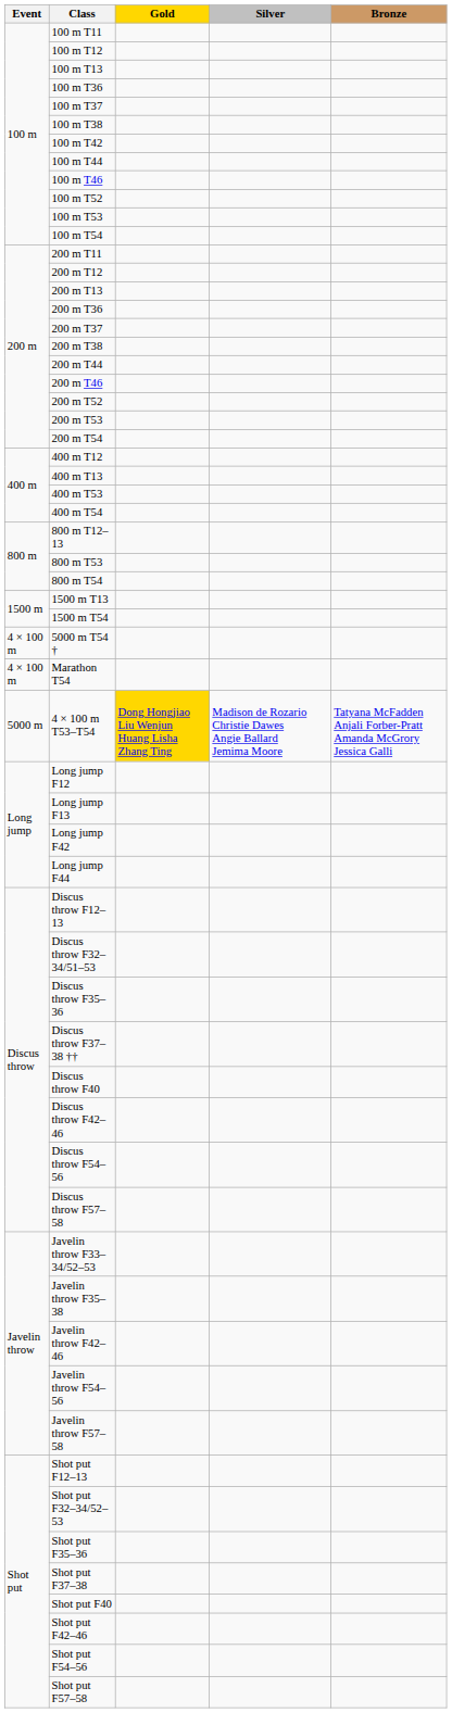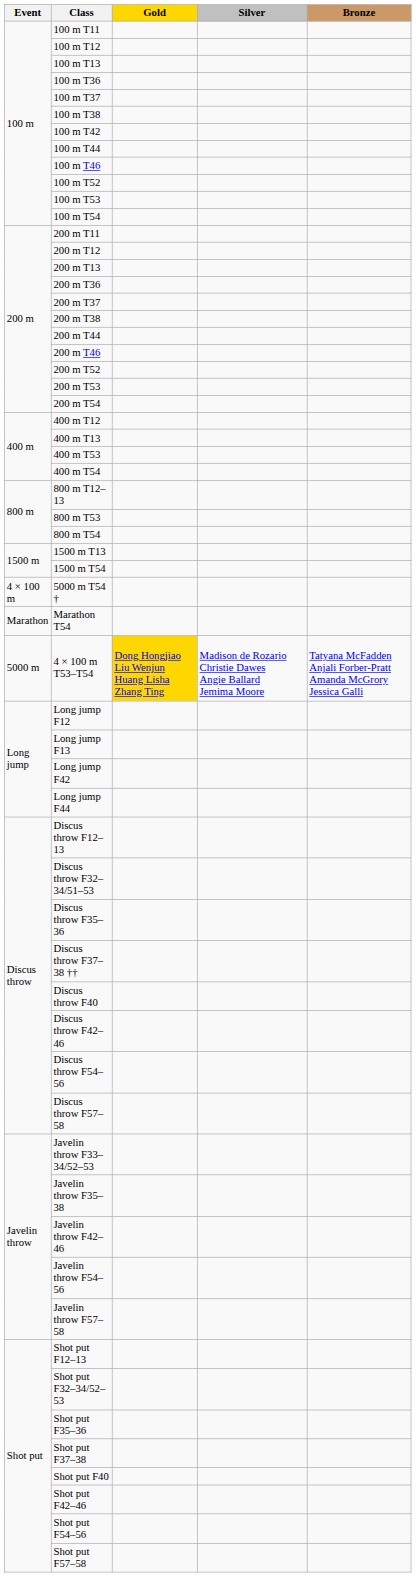 <table class=wikitable style="font-size:100%">
 <tr>
 <th rowspan="1" width="10%">Event</th>
 <th rowspan="1" width="15%">Class</th>
 <th rowspan="1" style="background:gold;">Gold</th>
 <th colspan="1" style="background:silver;">Silver</th>
 <th colspan="1" style="background:#CC9966;">Bronze</th>
 </tr>
 <tr>
 <td rowspan="12">100 m</td>
 <td>100 m T11<br></td>
 <td></td>
 <td></td>
 <td></td>
 </tr>
 <tr>
 <td>100 m T12<br></td>
 <td></td>
 <td></td>
 <td></td>
 </tr>
 <tr>
 <td>100 m T13<br></td>
 <td></td>
 <td></td>
 <td></td>
 </tr>
 <tr>
 <td>100 m T36<br></td>
 <td></td>
 <td></td>
 <td></td>
 </tr>
 <tr>
 <td>100 m T37<br></td>
 <td></td>
 <td></td>
 <td></td>
 </tr>
 <tr>
 <td>100 m T38<br></td>
 <td></td>
 <td></td>
 <td></td>
 </tr>
 <tr>
 <td>100 m T42<br></td>
 <td></td>
 <td></td>
 <td></td>
 </tr>
 <tr>
 <td>100 m T44<br></td>
 <td></td>
 <td></td>
 <td></td>
 </tr>
 <tr>
 <td>100 m <a href='#'>T46</a><br></td>
 <td></td>
 <td></td>
 <td></td>
 </tr>
 <tr>
 <td>100 m T52<br></td>
 <td></td>
 <td></td>
 <td></td>
 </tr>
 <tr>
 <td>100 m T53<br></td>
 <td></td>
 <td></td>
 <td></td>
 </tr>
 <tr>
 <td>100 m T54<br></td>
 <td></td>
 <td></td>
 <td></td>
 </tr>
 <tr>
 <td rowspan="11">200 m</td>
 <td>200 m T11<br></td>
 <td></td>
 <td></td>
 <td></td>
 </tr>
 <tr>
 <td>200 m T12<br></td>
 <td></td>
 <td></td>
 <td></td>
 </tr>
 <tr>
 <td>200 m T13<br></td>
 <td></td>
 <td></td>
 <td></td>
 </tr>
 <tr>
 <td>200 m T36<br></td>
 <td></td>
 <td></td>
 <td></td>
 </tr>
 <tr>
 <td>200 m T37<br></td>
 <td></td>
 <td></td>
 <td></td>
 </tr>
 <tr>
 <td>200 m T38<br></td>
 <td></td>
 <td></td>
 <td></td>
 </tr>
 <tr>
 <td>200 m T44<br></td>
 <td></td>
 <td></td>
 <td></td>
 </tr>
 <tr>
 <td>200 m <a href='#'>T46</a><br></td>
 <td></td>
 <td></td>
 <td></td>
 </tr>
 <tr>
 <td>200 m T52<br></td>
 <td></td>
 <td></td>
 <td></td>
 </tr>
 <tr>
 <td>200 m T53<br></td>
 <td></td>
 <td></td>
 <td></td>
 </tr>
 <tr>
 <td>200 m T54<br></td>
 <td></td>
 <td></td>
 <td></td>
 </tr>
 <tr>
 <td rowspan="4">400 m</td>
 <td>400 m T12<br></td>
 <td></td>
 <td></td>
 <td></td>
 </tr>
 <tr>
 <td>400 m T13<br></td>
 <td></td>
 <td></td>
 <td></td>
 </tr>
 <tr>
 <td>400 m T53<br></td>
 <td></td>
 <td></td>
 <td></td>
 </tr>
 <tr>
 <td>400 m T54<br></td>
 <td></td>
 <td></td>
 <td></td>
 </tr>
 <tr>
 <td rowspan="3">800 m</td>
 <td>800 m T12–13<br></td>
 <td></td>
 <td></td>
 <td></td>
 </tr>
 <tr>
 <td>800 m T53<br></td>
 <td></td>
 <td></td>
 <td></td>
 </tr>
 <tr>
 <td>800 m T54<br></td>
 <td></td>
 <td></td>
 <td></td>
 </tr>
 <tr>
 <td rowspan="2">1500 m</td>
 <td>1500 m T13<br></td>
 <td></td>
 <td></td>
 <td></td>
 </tr>
 <tr>
 <td>1500 m T54<br></td>
 <td></td>
 <td></td>
 <td></td>
 </tr>
 <tr>
 <td rowspan="1">4 × 100 m</td>
 <td>5000 m T54 †<br></td>
 <td></td>
 <td></td>
 <td></td>
 </tr>
 <tr>
-<td rowspan="1">4 × 100 m</td>
+<td rowspan="1">Marathon</td>
 <td>Marathon T54<br></td>
 <td></td>
 <td></td>
 <td></td>
 </tr>
 <tr>
 <td rowspan="1">5000 m</td>
 <td>4 × 100 m T53–T54<br></td>
 <td style="background: gold;"> <br> <a href='#'>Dong Hongjiao</a> <br> <a href='#'>Liu Wenjun</a> <br> <a href='#'>Huang Lisha</a> <br> <a href='#'>Zhang Ting</a></td>
 <td> <br> <a href='#'>Madison de Rozario</a> <br> <a href='#'>Christie Dawes</a> <br> <a href='#'>Angie Ballard</a> <br> <a href='#'>Jemima Moore</a></td>
 <td> <br> <a href='#'>Tatyana McFadden</a> <br> <a href='#'>Anjali Forber-Pratt</a> <br> <a href='#'>Amanda McGrory</a> <br> <a href='#'>Jessica Galli</a></td>
 </tr>
 <tr>
 <td rowspan="4">Long jump</td>
 <td>Long jump F12<br></td>
 <td></td>
 <td></td>
 <td></td>
 </tr>
 <tr>
 <td>Long jump F13<br></td>
 <td></td>
 <td></td>
 <td></td>
 </tr>
 <tr>
 <td>Long jump F42<br></td>
 <td></td>
 <td></td>
 <td></td>
 </tr>
 <tr>
 <td>Long jump F44<br></td>
 <td></td>
 <td></td>
 <td></td>
 </tr>
 <tr>
 <td rowspan="8">Discus throw</td>
 <td>Discus throw F12–13<br></td>
 <td></td>
 <td></td>
 <td></td>
 </tr>
 <tr>
 <td>Discus throw F32–34/51–53<br></td>
 <td></td>
 <td></td>
 <td></td>
 </tr>
 <tr>
 <td>Discus throw F35–36<br></td>
 <td></td>
 <td></td>
 <td></td>
 </tr>
 <tr>
 <td>Discus throw F37–38 ††<br></td>
 <td></td>
 <td></td>
 <td></td>
 </tr>
 <tr>
 <td>Discus throw F40<br></td>
 <td></td>
 <td></td>
 <td></td>
 </tr>
 <tr>
 <td>Discus throw F42–46<br></td>
 <td></td>
 <td></td>
 <td></td>
 </tr>
 <tr>
 <td>Discus throw F54–56<br></td>
 <td></td>
 <td></td>
 <td></td>
 </tr>
 <tr>
 <td>Discus throw F57–58<br></td>
 <td></td>
 <td></td>
 <td></td>
 </tr>
 <tr>
 <td rowspan="5">Javelin throw</td>
 <td>Javelin throw F33–34/52–53<br></td>
 <td></td>
 <td></td>
 <td></td>
 </tr>
 <tr>
 <td>Javelin throw F35–38<br></td>
 <td></td>
 <td></td>
 <td></td>
 </tr>
 <tr>
 <td>Javelin throw F42–46<br></td>
 <td></td>
 <td></td>
 <td></td>
 </tr>
 <tr>
 <td>Javelin throw F54–56<br></td>
 <td></td>
 <td></td>
 <td></td>
 </tr>
 <tr>
 <td>Javelin throw F57–58<br></td>
 <td></td>
 <td></td>
 <td></td>
 </tr>
 <tr>
 <td rowspan="8">Shot put</td>
 <td>Shot put F12–13<br></td>
 <td></td>
 <td></td>
 <td></td>
 </tr>
 <tr>
 <td>Shot put F32–34/52–53<br></td>
 <td></td>
 <td></td>
 <td></td>
 </tr>
 <tr>
 <td>Shot put F35–36<br></td>
 <td></td>
 <td></td>
 <td></td>
 </tr>
 <tr>
 <td>Shot put F37–38<br></td>
 <td></td>
 <td></td>
 <td></td>
 </tr>
 <tr>
 <td>Shot put F40<br></td>
 <td></td>
 <td></td>
 <td></td>
 </tr>
 <tr>
 <td>Shot put F42–46<br></td>
 <td></td>
 <td></td>
 <td></td>
 </tr>
 <tr>
 <td>Shot put F54–56<br></td>
 <td></td>
 <td></td>
 <td></td>
 </tr>
 <tr>
 <td>Shot put F57–58<br></td>
 <td></td>
 <td></td>
 <td></td>
 </tr>
 </table>
